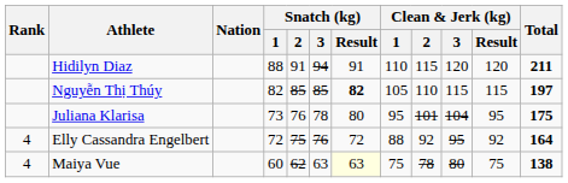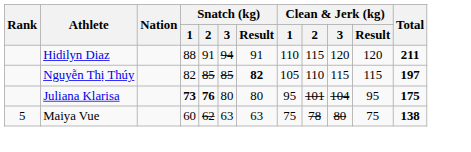 <table class="wikitable sortable" style="text-align:center;">
 <tr>
 <th rowspan=2>Rank</th>
 <th rowspan=2>Athlete</th>
 <th rowspan=2>Nation</th>
 <th colspan=4>Snatch (kg)</th>
 <th colspan=4>Clean & Jerk (kg)</th>
 <th rowspan=2>Total</th>
 </tr>
 <tr>
 <th>1</th>
 <th>2</th>
 <th>3</th>
 <th>Result</th>
 <th>1</th>
 <th>2</th>
 <th>3</th>
 <th>Result</th>
 </tr>
 <tr>
 <td></td>
 <td align=left><a href='#'>Hidilyn Diaz</a></td>
 <td align=left></td>
 <td>88</td>
 <td>91</td>
 <td><s>94</s></td>
 <td>91</td>
 <td>110</td>
 <td>115</td>
 <td>120</td>
 <td>120</td>
 <td><strong>211</strong></td>
 </tr>
 <tr>
 <td></td>
 <td align=left><a href='#'>Nguyễn Thị Thúy</a></td>
 <td align=left></td>
 <td>82</td>
 <td><s>85</s></td>
 <td><s>85</s></td>
 <td><strong>82</strong></td>
 <td>105</td>
 <td>110</td>
 <td>115</td>
 <td>115</td>
 <td><strong>197</strong></td>
 </tr>
 <tr>
 <td></td>
 <td align=left><a href='#'>Juliana Klarisa</a></td>
 <td align=left></td>
-<td>73</td>
-<td>76</td>
-<td>78</td>
+<td><strong>73</strong></td>
+<td><strong>76</strong></td>
+<td>80</td>
 <td>80</td>
 <td>95</td>
 <td><s>101</s></td>
 <td><s>104</s></td>
 <td>95</td>
 <td><strong>175</strong></td>
 </tr>
 <tr>
-<td>4</td>
-<td align=left>Elly Cassandra Engelbert</td>
-<td align=left></td>
-<td>72</td>
-<td><s>75</s></td>
-<td><s>76</s></td>
-<td>72</td>
-<td>88</td>
-<td>92</td>
-<td><s>95</s></td>
-<td>92</td>
-<td><strong>164</strong></td>
-</tr>
-<tr>
-<td>4</td>
+<td>5</td>
 <td align=left>Maiya Vue</td>
 <td align=left></td>
 <td>60</td>
 <td><s>62</s></td>
 <td>63</td>
-<td style="background: lightyellow;">63</td>
+<td>63</td>
 <td>75</td>
 <td><s>78</s></td>
 <td><s>80</s></td>
 <td>75</td>
 <td><strong>138</strong></td>
 </tr>
 </table>
